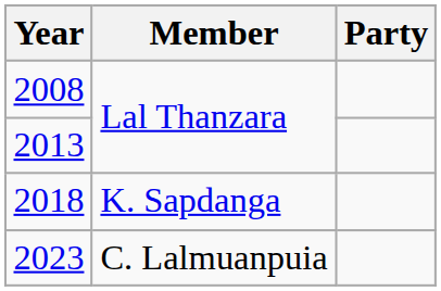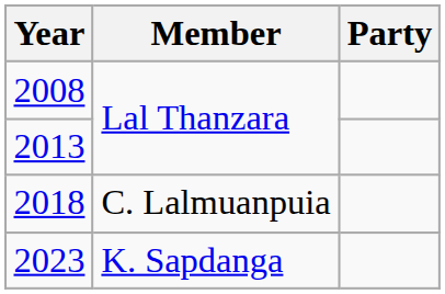 <table class="wikitable sortable">
 <tr>
 <th>Year</th>
 <th>Member</th>
 <th colspan=2>Party</th>
 </tr>
 <tr>
 <td><a href='#'>2008</a></td>
 <td rowspan=2><a href='#'>Lal Thanzara</a></td>
 <td></td>
 </tr>
 <tr>
 <td><a href='#'>2013</a></td>
 </tr>
 <tr>
 <td><a href='#'>2018</a></td>
-<td><a href='#'>K. Sapdanga</a></td>
+<td>C. Lalmuanpuia</td>
 <td></td>
 </tr>
 <tr>
 <td><a href='#'>2023</a></td>
-<td>C. Lalmuanpuia</td>
+<td><a href='#'>K. Sapdanga</a></td>
 <td></td>
 </tr>
 </table>
